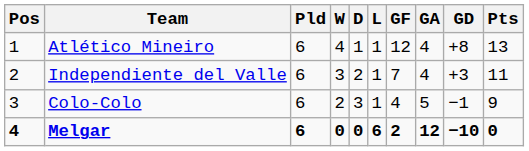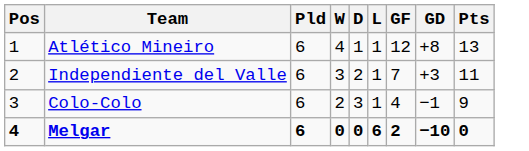 <table class="wikitable">
 <tr>
 <th><abbr>Pos</abbr></th>
 <th>Team</th>
 <th><abbr>Pld</abbr></th>
 <th><abbr>W</abbr></th>
 <th><abbr>D</abbr></th>
 <th><abbr>L</abbr></th>
 <th><abbr>GF</abbr></th>
-<th><abbr>GA</abbr></th>
 <th><abbr>GD</abbr></th>
 <th><abbr>Pts</abbr></th>
 </tr>
 <tr>
 <td>1</td>
 <td><a href='#'>Atlético Mineiro</a></td>
 <td>6</td>
 <td>4</td>
 <td>1</td>
 <td>1</td>
 <td>12</td>
-<td>4</td>
 <td>+8</td>
 <td>13</td>
 </tr>
 <tr>
 <td>2</td>
 <td><a href='#'>Independiente del Valle</a></td>
 <td>6</td>
 <td>3</td>
 <td>2</td>
 <td>1</td>
 <td>7</td>
-<td>4</td>
 <td>+3</td>
 <td>11</td>
 </tr>
 <tr>
 <td>3</td>
 <td><a href='#'>Colo-Colo</a></td>
 <td>6</td>
 <td>2</td>
 <td>3</td>
 <td>1</td>
 <td>4</td>
-<td>5</td>
 <td>−1</td>
 <td>9</td>
 </tr>
 <tr>
 <td><strong>4</strong></td>
 <td><a href='#'><strong>Melgar</strong></a></td>
 <td><strong>6</strong></td>
 <td><strong>0</strong></td>
 <td><strong>0</strong></td>
 <td><strong>6</strong></td>
 <td><strong>2</strong></td>
-<td><strong>12</strong></td>
 <td><strong>−10</strong></td>
 <td><strong>0</strong></td>
 </tr>
 </table>
